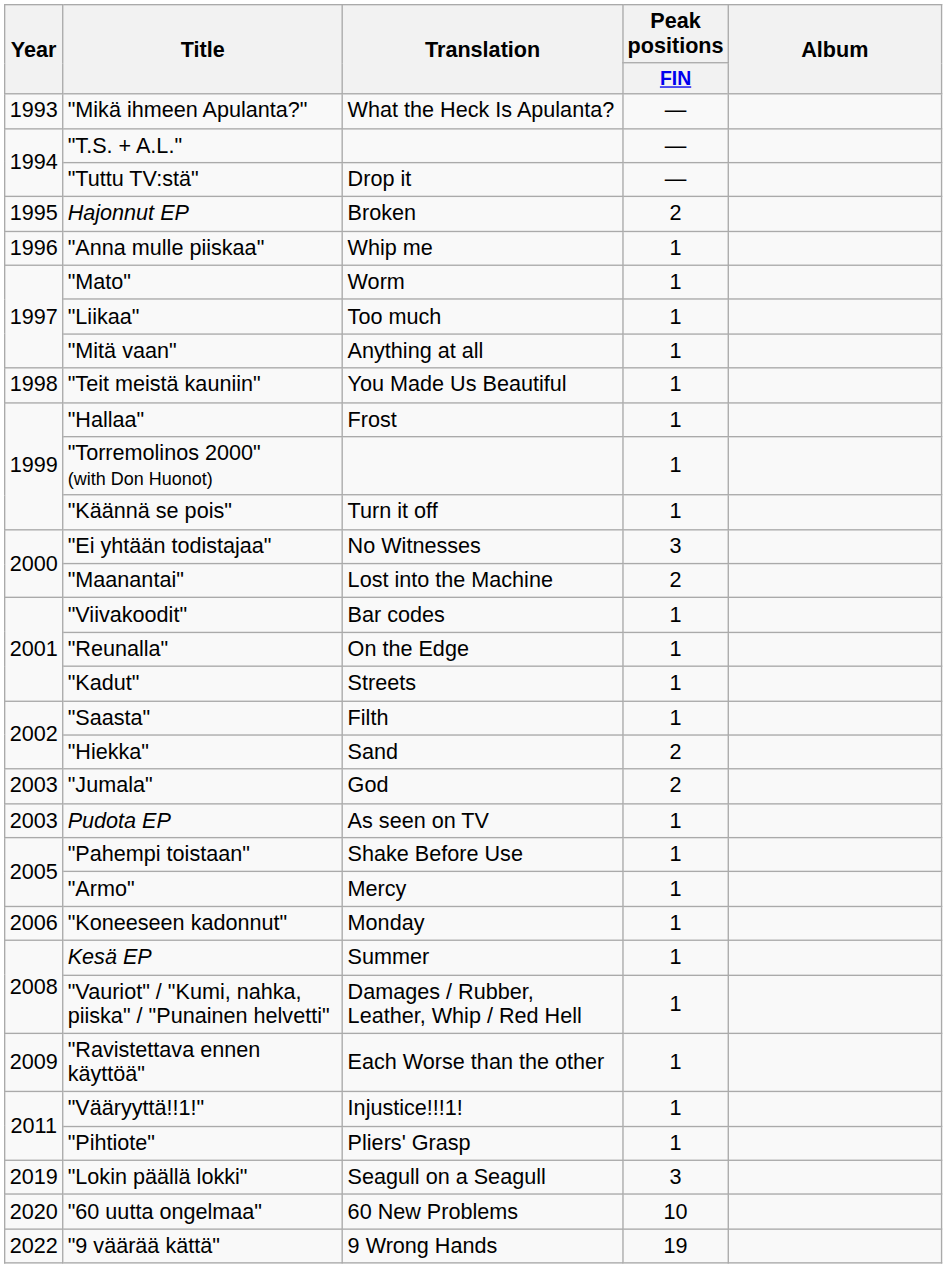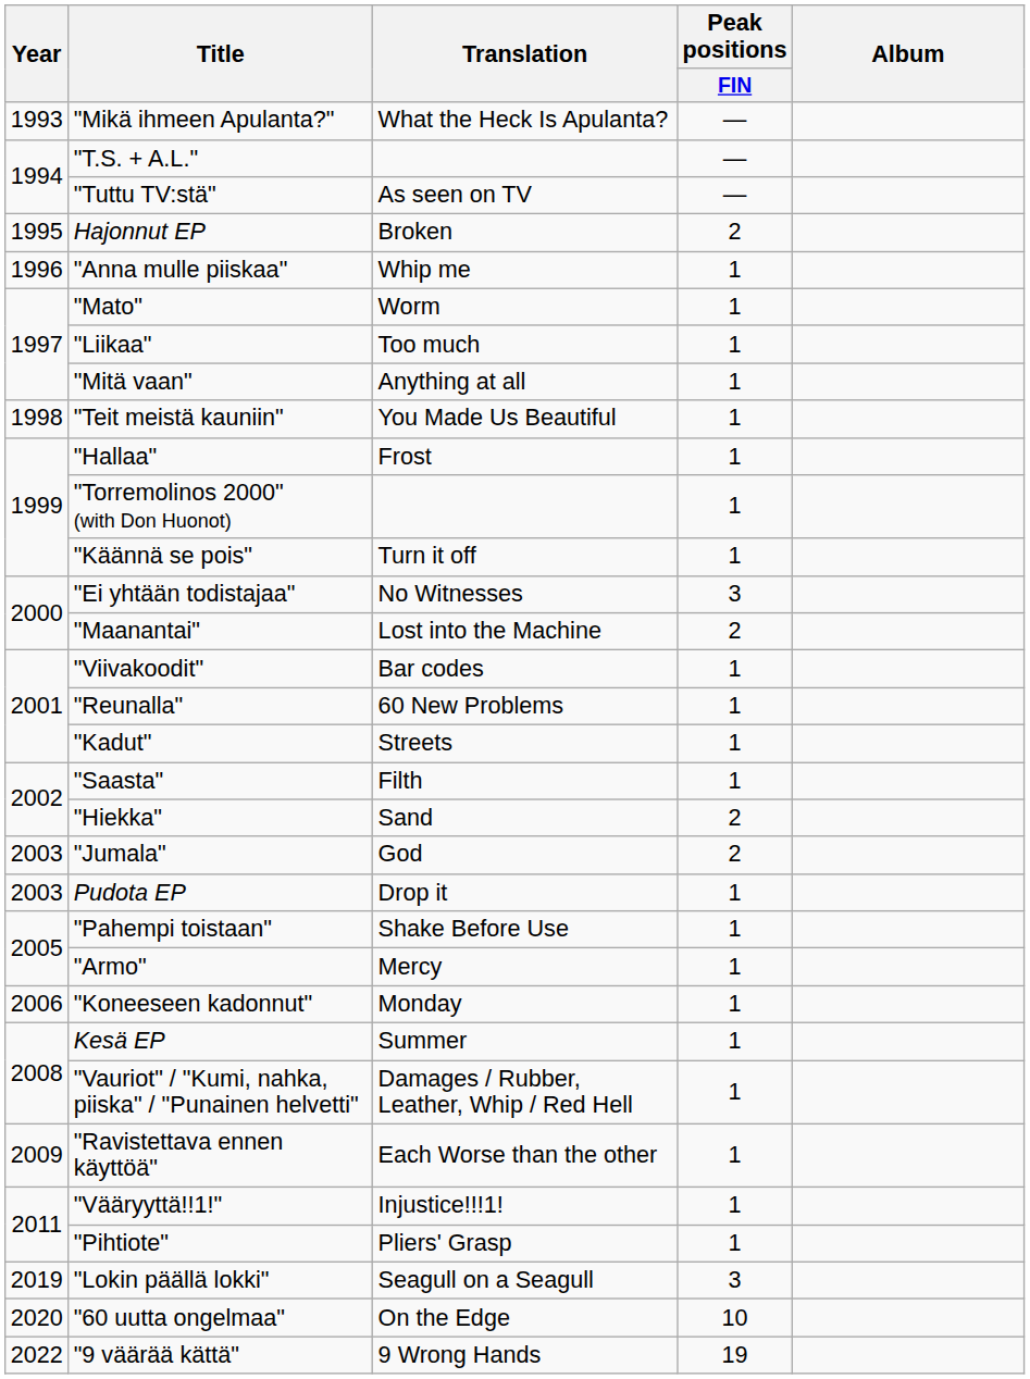 <table class="wikitable">
 <tr>
 <th align="center" rowspan="2" width="10">Year</th>
 <th align="center" rowspan="2" width="200">Title</th>
 <th align="center" rowspan="2" width="200">Translation</th>
 <th align="center" colspan="1" width="20">Peak positions</th>
 <th align="center" rowspan="2" width="150">Album</th>
 </tr>
 <tr>
 <th scope="col" style="width:3em;font-size:90%;"><a href='#'>FIN</a><br></th>
 </tr>
 <tr>
 <td style="text-align:center;">1993</td>
 <td>"Mikä ihmeen Apulanta?"</td>
 <td>What the Heck Is Apulanta?</td>
 <td style="text-align:center;">—</td>
 <td style="text-align:center;"></td>
 </tr>
 <tr>
 <td style="text-align:center;" rowspan=2>1994</td>
 <td>"T.S. + A.L."</td>
 <td></td>
 <td style="text-align:center;">—</td>
 <td style="text-align:center;"></td>
 </tr>
 <tr>
 <td>"Tuttu TV:stä"</td>
-<td>Drop it</td>
+<td>As seen on TV</td>
 <td style="text-align:center;">—</td>
 <td style="text-align:center;"></td>
 </tr>
 <tr>
 <td style="text-align:center;">1995</td>
 <td><em>Hajonnut EP</em></td>
 <td>Broken</td>
 <td style="text-align:center;">2</td>
 <td style="text-align:center;"></td>
 </tr>
 <tr>
 <td style="text-align:center;">1996</td>
 <td>"Anna mulle piiskaa"</td>
 <td>Whip me</td>
 <td style="text-align:center;">1</td>
 <td style="text-align:center;"></td>
 </tr>
 <tr>
 <td style="text-align:center;" rowspan=3>1997</td>
 <td>"Mato"</td>
 <td>Worm</td>
 <td style="text-align:center;">1</td>
 <td style="text-align:center;"></td>
 </tr>
 <tr>
 <td>"Liikaa"</td>
 <td>Too much</td>
 <td style="text-align:center;">1</td>
 <td style="text-align:center;"></td>
 </tr>
 <tr>
 <td>"Mitä vaan"</td>
 <td>Anything at all</td>
 <td style="text-align:center;">1</td>
 <td style="text-align:center;"></td>
 </tr>
 <tr>
 <td style="text-align:center;" rowspan=1>1998</td>
 <td>"Teit meistä kauniin"</td>
 <td>You Made Us Beautiful</td>
 <td style="text-align:center;">1</td>
 <td style="text-align:center;"></td>
 </tr>
 <tr>
 <td style="text-align:center;" rowspan=3>1999</td>
 <td>"Hallaa"</td>
 <td>Frost</td>
 <td style="text-align:center;">1</td>
 <td style="text-align:center;"></td>
 </tr>
 <tr>
 <td>"Torremolinos 2000" <br><small>(with Don Huonot)</small></td>
 <td></td>
 <td style="text-align:center;">1</td>
 <td style="text-align:center;"></td>
 </tr>
 <tr>
 <td>"Käännä se pois"</td>
 <td>Turn it off</td>
 <td style="text-align:center;">1</td>
 <td style="text-align:center;"></td>
 </tr>
 <tr>
 <td style="text-align:center;" rowspan=2>2000</td>
 <td>"Ei yhtään todistajaa"</td>
 <td>No Witnesses</td>
 <td style="text-align:center;">3</td>
 <td style="text-align:center;"></td>
 </tr>
 <tr>
 <td>"Maanantai"</td>
 <td>Lost into the Machine</td>
 <td style="text-align:center;">2</td>
 <td style="text-align:center;"></td>
 </tr>
 <tr>
 <td style="text-align:center;" rowspan=3>2001</td>
 <td>"Viivakoodit"</td>
 <td>Bar codes</td>
 <td style="text-align:center;">1</td>
 <td style="text-align:center;"></td>
 </tr>
 <tr>
 <td>"Reunalla"</td>
-<td>On the Edge</td>
+<td>60 New Problems</td>
 <td style="text-align:center;">1</td>
 <td style="text-align:center;"></td>
 </tr>
 <tr>
 <td>"Kadut"</td>
 <td>Streets</td>
 <td style="text-align:center;">1</td>
 <td style="text-align:center;"></td>
 </tr>
 <tr>
 <td style="text-align:center;" rowspan=2>2002</td>
 <td>"Saasta"</td>
 <td>Filth</td>
 <td style="text-align:center;">1</td>
 <td style="text-align:center;"></td>
 </tr>
 <tr>
 <td>"Hiekka"</td>
 <td>Sand</td>
 <td style="text-align:center;">2</td>
 <td style="text-align:center;"></td>
 </tr>
 <tr>
 <td style="text-align:center;" rowspan=1>2003</td>
 <td>"Jumala"</td>
 <td>God</td>
 <td style="text-align:center;">2</td>
 <td style="text-align:center;"></td>
 </tr>
 <tr>
 <td style="text-align:center;" rowspan=1>2003</td>
 <td><em>Pudota EP</em></td>
-<td>As seen on TV</td>
+<td>Drop it</td>
 <td style="text-align:center;">1</td>
 <td style="text-align:center;"></td>
 </tr>
 <tr>
 <td style="text-align:center;" rowspan=2>2005</td>
 <td>"Pahempi toistaan"</td>
 <td>Shake Before Use</td>
 <td style="text-align:center;">1</td>
 <td style="text-align:center;"></td>
 </tr>
 <tr>
 <td>"Armo"</td>
 <td>Mercy</td>
 <td style="text-align:center;">1</td>
 <td style="text-align:center;"></td>
 </tr>
 <tr>
 <td style="text-align:center;" rowspan=1>2006</td>
 <td>"Koneeseen kadonnut"</td>
 <td>Monday</td>
 <td style="text-align:center;">1</td>
 <td style="text-align:center;"></td>
 </tr>
 <tr>
 <td style="text-align:center;" rowspan=2>2008</td>
 <td><em>Kesä EP</em></td>
 <td>Summer</td>
 <td style="text-align:center;">1</td>
 <td style="text-align:center;"></td>
 </tr>
 <tr>
 <td>"Vauriot" / "Kumi, nahka, piiska" / "Punainen helvetti"</td>
 <td>Damages / Rubber, Leather, Whip / Red Hell</td>
 <td style="text-align:center;">1</td>
 <td style="text-align:center;"></td>
 </tr>
 <tr>
 <td style="text-align:center;" rowspan=1>2009</td>
 <td>"Ravistettava ennen käyttöä"</td>
 <td>Each Worse than the other</td>
 <td style="text-align:center;">1</td>
 <td style="text-align:center;"></td>
 </tr>
 <tr>
 <td style="text-align:center;" rowspan=2>2011</td>
 <td>"Vääryyttä!!1!"</td>
 <td>Injustice!!!1!</td>
 <td style="text-align:center;">1</td>
 <td style="text-align:center;"></td>
 </tr>
 <tr>
 <td>"Pihtiote"</td>
 <td>Pliers' Grasp</td>
 <td style="text-align:center;">1</td>
 <td style="text-align:center;"></td>
 </tr>
 <tr>
 <td style="text-align:center;">2019</td>
 <td>"Lokin päällä lokki"</td>
 <td>Seagull on a Seagull</td>
 <td style="text-align:center;">3</td>
 <td style="text-align:center;"></td>
 </tr>
 <tr>
 <td style="text-align:center;">2020</td>
 <td>"60 uutta ongelmaa"</td>
-<td>60 New Problems</td>
+<td>On the Edge</td>
 <td style="text-align:center;">10</td>
 <td></td>
 </tr>
 <tr>
 <td style="text-align:center;">2022</td>
 <td>"9 väärää kättä"</td>
 <td>9 Wrong Hands</td>
 <td style="text-align:center;">19<br></td>
 <td></td>
 </tr>
 </table>
